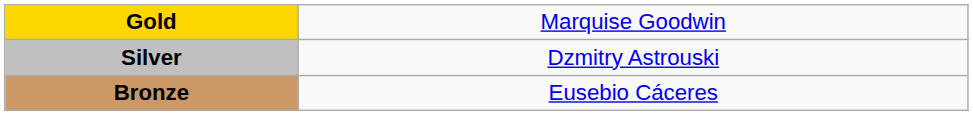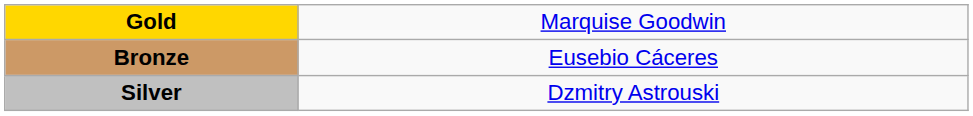 <table class="wikitable" style="text-align:center; " width="35%">
 <tr>
 <td bgcolor="gold"><strong>Gold</strong></td>
 <td><a href='#'>Marquise Goodwin</a><br>  <small><em></em></small></td>
 </tr>
 <tr>
+<td bgcolor="CC9966"><strong>Bronze</strong></td>
+<td><a href='#'>Eusebio Cáceres</a><br>  <small><em></em></small></td>
+</tr>
+<tr>
 <td bgcolor="silver"><strong>Silver</strong></td>
 <td><a href='#'>Dzmitry Astrouski</a><br>  <small><em></em></small></td>
 </tr>
-<tr>
-<td bgcolor="CC9966"><strong>Bronze</strong></td>
-<td><a href='#'>Eusebio Cáceres</a><br>  <small><em></em></small></td>
-</tr>
 </table>
